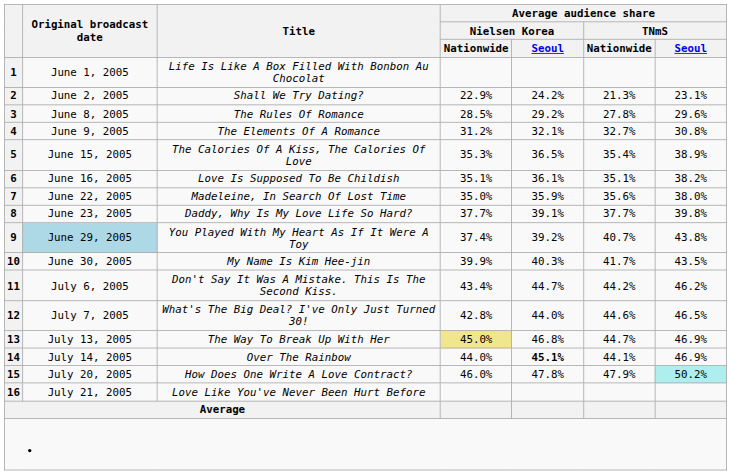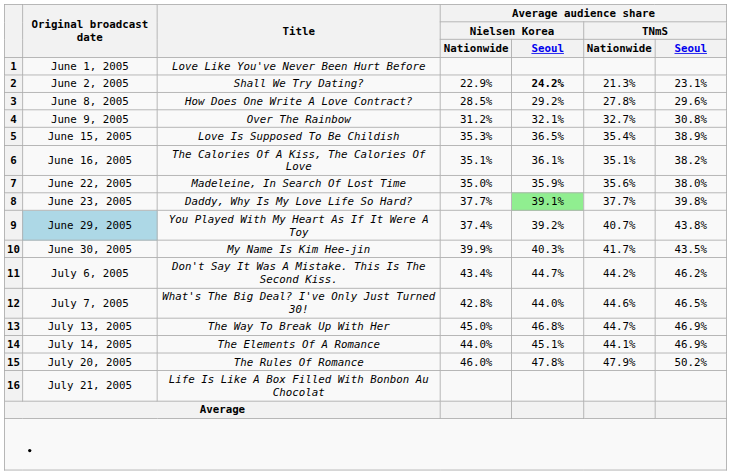 <table class="wikitable" style="text-align:center">
 <tr>
 <th rowspan="3"></th>
 <th rowspan="3">Original broadcast date</th>
 <th rowspan="3">Title</th>
 <th colspan="4">Average audience share</th>
 </tr>
 <tr>
 <th colspan="2">Nielsen Korea</th>
 <th colspan="2">TNmS</th>
 </tr>
 <tr>
 <th width="80">Nationwide</th>
 <th width="80"><a href='#'>Seoul</a></th>
 <th width="80">Nationwide</th>
 <th width="80"><a href='#'>Seoul</a></th>
 </tr>
 <tr>
 <th>1</th>
 <td>June 1, 2005</td>
-<td><em>Life Is Like A Box Filled With Bonbon Au Chocolat</em></td>
+<td><em>Love Like You've Never Been Hurt Before</em></td>
 <td><strong></strong></td>
 <td><strong></strong></td>
 <td><strong></strong></td>
 <td><strong></strong></td>
 </tr>
 <tr>
 <th>2</th>
 <td>June 2, 2005</td>
 <td><em>Shall We Try Dating?</em></td>
 <td>22.9%</td>
-<td>24.2%</td>
+<td><strong>24.2%</strong></td>
 <td>21.3%</td>
 <td>23.1%</td>
 </tr>
 <tr>
 <th>3</th>
 <td>June 8, 2005</td>
-<td><em>The Rules Of Romance</em></td>
+<td><em>How Does One Write A Love Contract?</em></td>
 <td>28.5%</td>
 <td>29.2%</td>
 <td>27.8%</td>
 <td>29.6%</td>
 </tr>
 <tr>
 <th>4</th>
 <td>June 9, 2005</td>
-<td><em>The Elements Of A Romance</em></td>
+<td><em>Over The Rainbow</em></td>
 <td>31.2%</td>
 <td>32.1%</td>
 <td>32.7%</td>
 <td>30.8%</td>
 </tr>
 <tr>
 <th>5</th>
 <td>June 15, 2005</td>
-<td><em>The Calories Of A Kiss, The Calories Of Love</em></td>
+<td><em>Love Is Supposed To Be Childish</em></td>
 <td>35.3%</td>
 <td>36.5%</td>
 <td>35.4%</td>
 <td>38.9%</td>
 </tr>
 <tr>
 <th>6</th>
 <td>June 16, 2005</td>
-<td><em>Love Is Supposed To Be Childish</em></td>
+<td><em>The Calories Of A Kiss, The Calories Of Love</em></td>
 <td>35.1%</td>
 <td>36.1%</td>
 <td>35.1%</td>
 <td>38.2%</td>
 </tr>
 <tr>
 <th>7</th>
 <td>June 22, 2005</td>
 <td><em>Madeleine, In Search Of Lost Time</em></td>
 <td>35.0%</td>
 <td>35.9%</td>
 <td>35.6%</td>
 <td>38.0%</td>
 </tr>
 <tr>
 <th>8</th>
 <td>June 23, 2005</td>
 <td><em>Daddy, Why Is My Love Life So Hard?</em></td>
 <td>37.7%</td>
-<td>39.1%</td>
+<td style="background: lightgreen;">39.1%</td>
 <td>37.7%</td>
 <td>39.8%</td>
 </tr>
 <tr>
 <th>9</th>
 <td style="background: lightblue;">June 29, 2005</td>
 <td><em>You Played With My Heart As If It Were A Toy</em></td>
 <td>37.4%</td>
 <td>39.2%</td>
 <td>40.7%</td>
 <td>43.8%</td>
 </tr>
 <tr>
 <th>10</th>
 <td>June 30, 2005</td>
 <td><em>My Name Is Kim Hee-jin</em></td>
 <td>39.9%</td>
 <td>40.3%</td>
 <td>41.7%</td>
 <td>43.5%</td>
 </tr>
 <tr>
 <th>11</th>
 <td>July 6, 2005</td>
 <td><em>Don't Say It Was A Mistake. This Is The Second Kiss.</em></td>
 <td>43.4%</td>
 <td>44.7%</td>
 <td>44.2%</td>
 <td>46.2%</td>
 </tr>
 <tr>
 <th>12</th>
 <td>July 7, 2005</td>
 <td><em>What's The Big Deal? I've Only Just Turned 30!</em></td>
 <td>42.8%</td>
 <td>44.0%</td>
 <td>44.6%</td>
 <td>46.5%</td>
 </tr>
 <tr>
 <th>13</th>
 <td>July 13, 2005</td>
 <td><em>The Way To Break Up With Her</em></td>
-<td style="background: khaki;">45.0%</td>
+<td>45.0%</td>
 <td>46.8%</td>
 <td>44.7%</td>
 <td>46.9%</td>
 </tr>
 <tr>
 <th>14</th>
 <td>July 14, 2005</td>
-<td><em>Over The Rainbow</em></td>
+<td><em>The Elements Of A Romance</em></td>
 <td>44.0%</td>
-<td><strong>45.1%</strong></td>
+<td>45.1%</td>
 <td>44.1%</td>
 <td>46.9%</td>
 </tr>
 <tr>
 <th>15</th>
 <td>July 20, 2005</td>
-<td><em>How Does One Write A Love Contract?</em></td>
+<td><em>The Rules Of Romance</em></td>
 <td>46.0%</td>
 <td>47.8%</td>
 <td>47.9%</td>
-<td style="background: paleturquoise;">50.2%</td>
+<td>50.2%</td>
 </tr>
 <tr>
 <th>16</th>
 <td>July 21, 2005</td>
-<td><em>Love Like You've Never Been Hurt Before</em></td>
+<td><em>Life Is Like A Box Filled With Bonbon Au Chocolat</em></td>
 <td><strong></strong></td>
 <td><strong></strong></td>
 <td><strong></strong></td>
 <td><strong></strong></td>
 </tr>
 <tr>
 <th colspan="3">Average</th>
 <th></th>
 <th></th>
 <th></th>
 <th></th>
 </tr>
 <tr>
 <td colspan="7"><br><ul><li></li></ul></td>
 </tr>
 </table>
